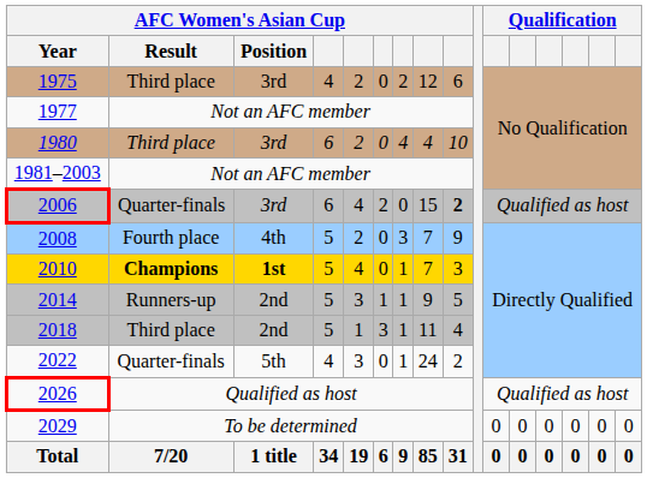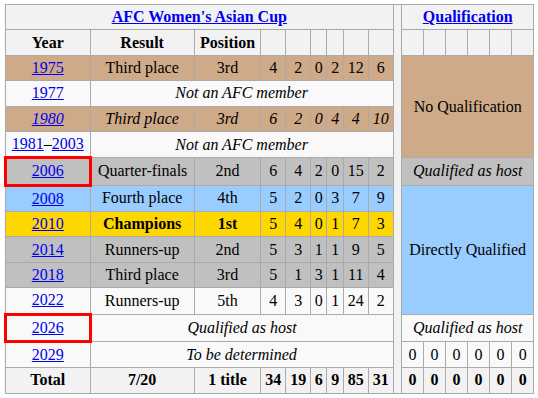 <table class="wikitable" style="text-align: center; width:85%;">
 <tr>
 <th colspan=9><a href='#'>AFC Women's Asian Cup</a></th>
 <th width=1 rowspan=15></th>
 <th colspan=7><a href='#'>Qualification</a></th>
 </tr>
 <tr>
 <th>Year</th>
 <th>Result</th>
 <th>Position</th>
 <th></th>
 <th></th>
 <th></th>
 <th></th>
 <th></th>
 <th></th>
 <th></th>
 <th></th>
 <th></th>
 <th></th>
 <th></th>
 <th></th>
 </tr>
 <tr style="background:#cfaa88;">
 <td> <a href='#'>1975</a></td>
 <td>Third place</td>
 <td>3rd</td>
 <td>4</td>
 <td>2</td>
 <td>0</td>
 <td>2</td>
 <td>12</td>
 <td>6</td>
 <td colspan=7 rowspan=4>No Qualification</td>
 </tr>
 <tr>
 <td> <a href='#'>1977</a></td>
 <td colspan="8"><em>Not an AFC member</em></td>
 </tr>
 <tr style="background:#cfaa88;">
 <td> <em><a href='#'>1980</a></em></td>
 <td><em>Third place</em></td>
 <td><em>3rd</em></td>
 <td><em>6</em></td>
 <td><em>2</em></td>
 <td><em>0</em></td>
 <td><em>4</em></td>
 <td><em>4</em></td>
 <td><em>10</em></td>
 </tr>
 <tr>
 <td><a href='#'>1981</a>–<a href='#'>2003</a></td>
 <td colspan="8"><em>Not an AFC member</em></td>
 </tr>
 <tr style="background:silver;">
 <td style="border: 3px solid red"> <a href='#'>2006</a></td>
 <td>Quarter-finals</td>
-<td><em>3rd</em></td>
+<td>2nd</td>
 <td>6</td>
 <td>4</td>
 <td>2</td>
 <td>0</td>
 <td>15</td>
-<td><strong>2</strong></td>
+<td>2</td>
 <td colspan=7><em>Qualified as host</em></td>
 </tr>
 <tr style="background:#9acdff;">
 <td> <a href='#'>2008</a></td>
 <td>Fourth place</td>
 <td>4th</td>
 <td>5</td>
 <td>2</td>
 <td>0</td>
 <td>3</td>
 <td>7</td>
 <td>9</td>
 <td colspan=7 rowspan=5>Directly Qualified</td>
 </tr>
 <tr style="background:gold;">
 <td> <a href='#'>2010</a></td>
 <td><strong>Champions</strong></td>
 <td><strong>1st</strong></td>
 <td>5</td>
 <td>4</td>
 <td>0</td>
 <td>1</td>
 <td>7</td>
 <td>3</td>
 </tr>
 <tr style="background:silver;">
 <td> <a href='#'>2014</a></td>
 <td>Runners-up</td>
 <td>2nd</td>
 <td>5</td>
 <td>3</td>
 <td>1</td>
 <td>1</td>
 <td>9</td>
 <td>5</td>
 </tr>
 <tr style="background:silver;">
 <td> <a href='#'>2018</a></td>
 <td>Third place</td>
-<td>2nd</td>
+<td>3rd</td>
 <td>5</td>
 <td>1</td>
 <td>3</td>
 <td>1</td>
 <td>11</td>
 <td>4</td>
 </tr>
 <tr>
 <td> <a href='#'>2022</a></td>
-<td>Quarter-finals</td>
+<td>Runners-up</td>
 <td>5th</td>
 <td>4</td>
 <td>3</td>
 <td>0</td>
 <td>1</td>
 <td>24</td>
 <td>2</td>
 </tr>
 <tr>
 <td style="border: 3px solid red"> <a href='#'>2026</a></td>
 <td colspan=8><em>Qualified as host</em></td>
 <td colspan=7><em>Qualified as host</em></td>
 </tr>
 <tr>
 <td> <a href='#'>2029</a></td>
 <td colspan=8><em>To be determined</em></td>
 <td>0</td>
 <td>0</td>
 <td>0</td>
 <td>0</td>
 <td>0</td>
 <td>0</td>
 </tr>
 <tr>
 <th>Total</th>
 <th>7/20</th>
 <th>1 title</th>
 <th>34</th>
 <th>19</th>
 <th>6</th>
 <th>9</th>
 <th>85</th>
 <th>31</th>
 <th>0</th>
 <th>0</th>
 <th>0</th>
 <th>0</th>
 <th>0</th>
 <th>0</th>
 </tr>
 </table>
